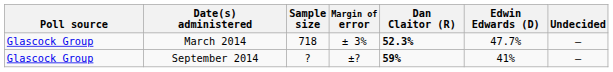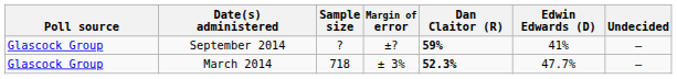 <table class="wikitable">
 <tr valign= bottom>
 <th style="width:170px;">Poll source</th>
 <th style="width:175px;">Date(s)<br>administered</th>
 <th class=small>Sample<br>size</th>
 <th><small>Margin of</small><br>error</th>
 <th style="width:100px;">Dan<br>Claitor (R)</th>
 <th style="width:100px;">Edwin<br>Edwards (D)</th>
 <th>Undecided</th>
 </tr>
 <tr>
 <td><a href='#'>Glascock Group</a></td>
+<td align=center>September 2014</td>
+<td align=center>?</td>
+<td align=center>±?</td>
+<td><strong>59%</strong></td>
+<td align=center>41%</td>
+<td align=center>—</td>
+</tr>
+<tr>
+<td><a href='#'>Glascock Group</a></td>
 <td align=center>March 2014</td>
 <td align=center>718</td>
 <td align=center>± 3%</td>
 <td><strong>52.3%</strong></td>
 <td align=center>47.7%</td>
 <td align=center>—</td>
 </tr>
-<tr>
-<td><a href='#'>Glascock Group</a></td>
-<td align=center>September 2014</td>
-<td align=center>?</td>
-<td align=center>±?</td>
-<td><strong>59%</strong></td>
-<td align=center>41%</td>
-<td align=center>—</td>
-</tr>
 </table>
